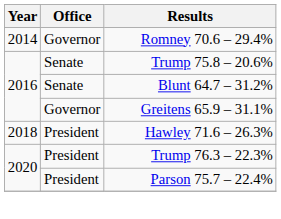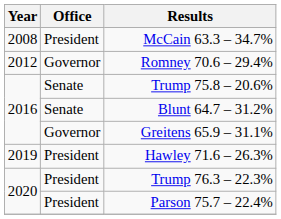 <table class=wikitable>
 <tr>
 <th width="30">Year</th>
 <th width="60">Office</th>
 <th width="180">Results</th>
 </tr>
 <tr>
-<td rowspan="1">2014</td>
+<td rowspan="1">2008</td>
+<td>President</td>
+<td align="right" ><a href='#'>McCain</a> 63.3 – 34.7%</td>
+</tr>
+<tr>
+<td rowspan="1">2012</td>
 <td>Governor</td>
 <td align="right" ><a href='#'>Romney</a> 70.6 – 29.4%</td>
 </tr>
 <tr>
 <td rowspan="3">2016</td>
 <td>Senate</td>
 <td align="right" ><a href='#'>Trump</a> 75.8 – 20.6%</td>
 </tr>
 <tr>
 <td>Senate</td>
 <td align="right" ><a href='#'>Blunt</a> 64.7 – 31.2%</td>
 </tr>
 <tr>
 <td>Governor</td>
 <td align="right" ><a href='#'>Greitens</a> 65.9 – 31.1%</td>
 </tr>
 <tr>
-<td rowspan="1">2018</td>
+<td rowspan="1">2019</td>
 <td>President</td>
 <td align="right" ><a href='#'>Hawley</a> 71.6 – 26.3%</td>
 </tr>
 <tr>
 <td rowspan="2">2020</td>
 <td>President</td>
 <td align="right" ><a href='#'>Trump</a> 76.3 – 22.3%</td>
 </tr>
 <tr>
 <td>President</td>
 <td align="right" ><a href='#'>Parson</a> 75.7 – 22.4%</td>
 </tr>
 <tr>
 </tr>
 </table>
